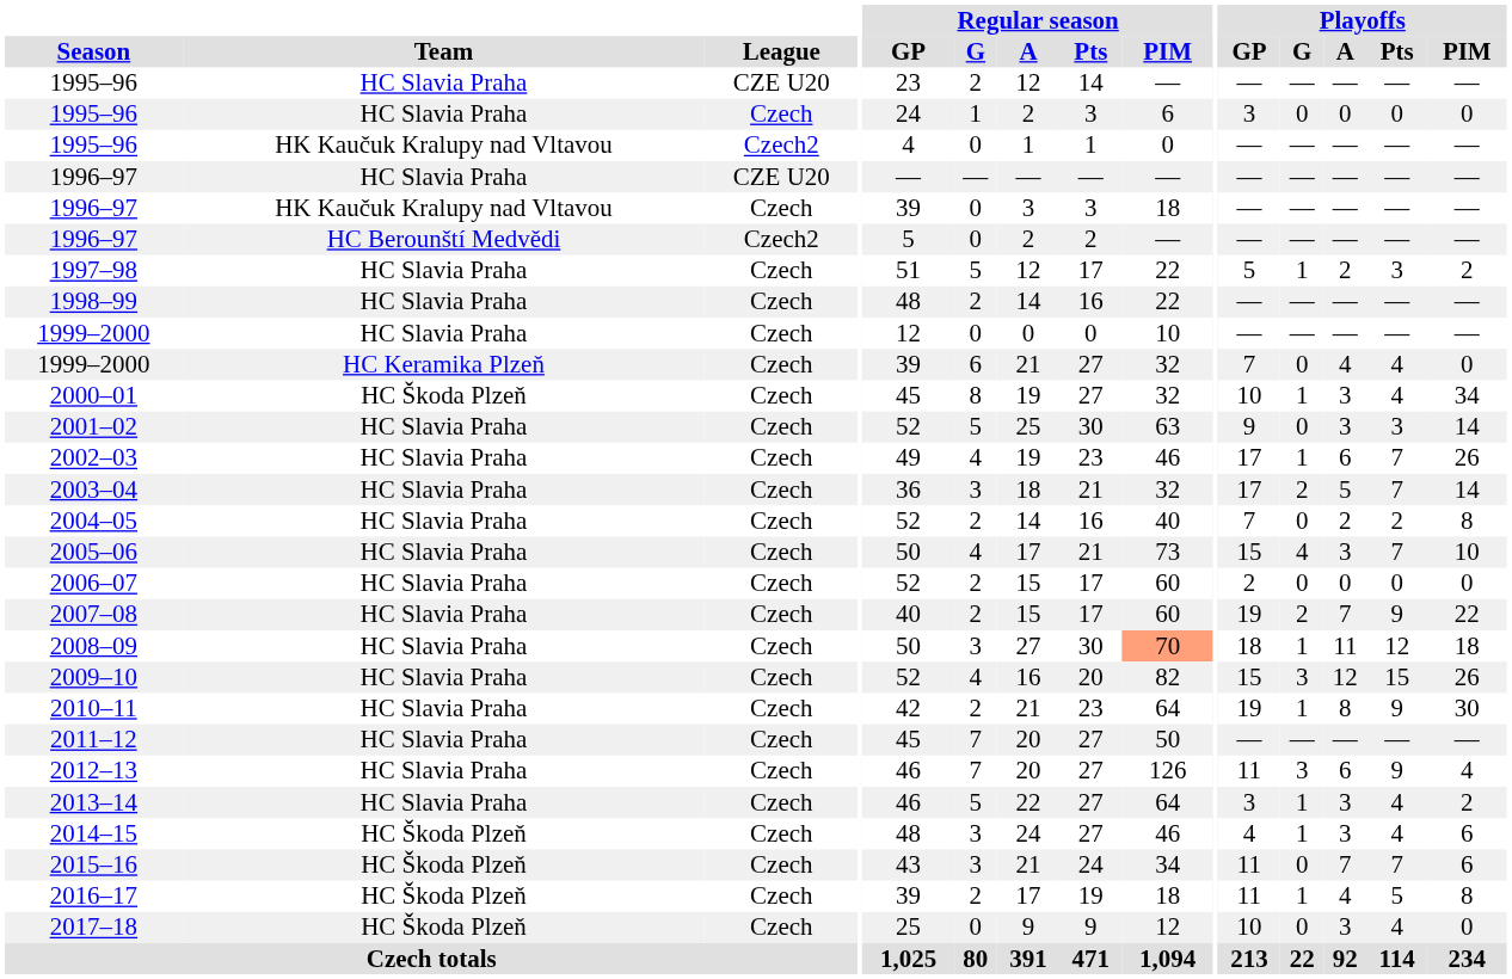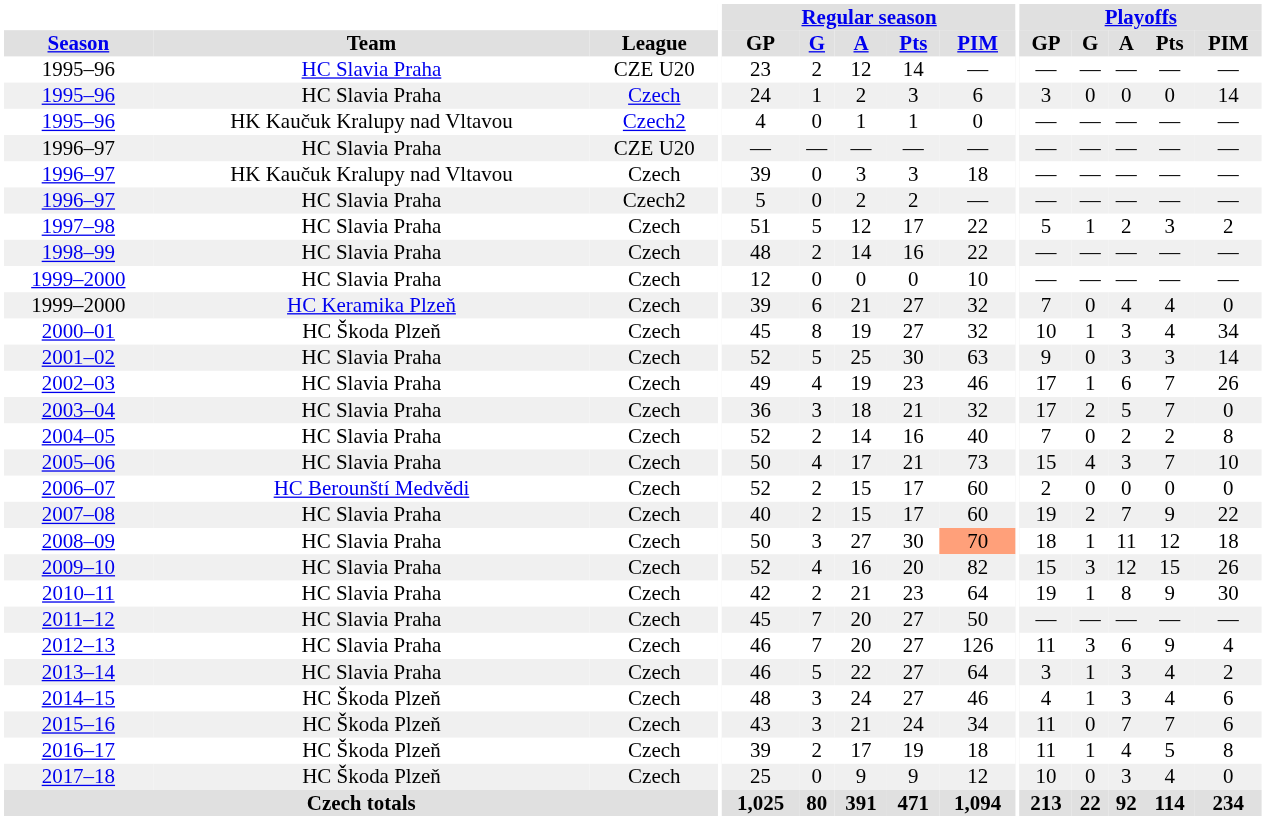 <table border="0" cellpadding="1" cellspacing="0" style="text-align:center; width:60em">
 <tr bgcolor="#e0e0e0">
 <th colspan="3" bgcolor="#ffffff"></th>
 <th rowspan="99" bgcolor="#ffffff"></th>
 <th colspan="5"><a href='#'>Regular season</a></th>
 <th rowspan="99" bgcolor="#ffffff"></th>
 <th colspan="5"><a href='#'>Playoffs</a></th>
 </tr>
 <tr bgcolor="#e0e0e0">
 <th><a href='#'>Season</a></th>
 <th>Team</th>
 <th>League</th>
 <th>GP</th>
 <th><a href='#'>G</a></th>
 <th><a href='#'>A</a></th>
 <th><a href='#'>Pts</a></th>
 <th><a href='#'>PIM</a></th>
 <th>GP</th>
 <th>G</th>
 <th>A</th>
 <th>Pts</th>
 <th>PIM</th>
 </tr>
 <tr>
 <td>1995–96</td>
 <td><a href='#'>HC Slavia Praha</a></td>
 <td>CZE U20</td>
 <td>23</td>
 <td>2</td>
 <td>12</td>
 <td>14</td>
 <td>—</td>
 <td>—</td>
 <td>—</td>
 <td>—</td>
 <td>—</td>
 <td>—</td>
 </tr>
 <tr bgcolor="#f0f0f0">
 <td><a href='#'>1995–96</a></td>
 <td>HC Slavia Praha</td>
 <td><a href='#'>Czech</a></td>
 <td>24</td>
 <td>1</td>
 <td>2</td>
 <td>3</td>
 <td>6</td>
 <td>3</td>
 <td>0</td>
 <td>0</td>
 <td>0</td>
-<td>0</td>
+<td>14</td>
 </tr>
 <tr>
 <td><a href='#'>1995–96</a></td>
 <td>HK Kaučuk Kralupy nad Vltavou</td>
 <td><a href='#'>Czech2</a></td>
 <td>4</td>
 <td>0</td>
 <td>1</td>
 <td>1</td>
 <td>0</td>
 <td>—</td>
 <td>—</td>
 <td>—</td>
 <td>—</td>
 <td>—</td>
 </tr>
 <tr bgcolor="#f0f0f0">
 <td>1996–97</td>
 <td>HC Slavia Praha</td>
 <td>CZE U20</td>
 <td>—</td>
 <td>—</td>
 <td>—</td>
 <td>—</td>
 <td>—</td>
 <td>—</td>
 <td>—</td>
 <td>—</td>
 <td>—</td>
 <td>—</td>
 </tr>
 <tr>
 <td><a href='#'>1996–97</a></td>
 <td>HK Kaučuk Kralupy nad Vltavou</td>
 <td>Czech</td>
 <td>39</td>
 <td>0</td>
 <td>3</td>
 <td>3</td>
 <td>18</td>
 <td>—</td>
 <td>—</td>
 <td>—</td>
 <td>—</td>
 <td>—</td>
 </tr>
 <tr bgcolor="#f0f0f0">
 <td><a href='#'>1996–97</a></td>
-<td><a href='#'>HC Berounští Medvědi</a></td>
+<td>HC Slavia Praha</td>
 <td>Czech2</td>
 <td>5</td>
 <td>0</td>
 <td>2</td>
 <td>2</td>
 <td>—</td>
 <td>—</td>
 <td>—</td>
 <td>—</td>
 <td>—</td>
 <td>—</td>
 </tr>
 <tr>
 <td><a href='#'>1997–98</a></td>
 <td>HC Slavia Praha</td>
 <td>Czech</td>
 <td>51</td>
 <td>5</td>
 <td>12</td>
 <td>17</td>
 <td>22</td>
 <td>5</td>
 <td>1</td>
 <td>2</td>
 <td>3</td>
 <td>2</td>
 </tr>
 <tr bgcolor="#f0f0f0">
 <td><a href='#'>1998–99</a></td>
 <td>HC Slavia Praha</td>
 <td>Czech</td>
 <td>48</td>
 <td>2</td>
 <td>14</td>
 <td>16</td>
 <td>22</td>
 <td>—</td>
 <td>—</td>
 <td>—</td>
 <td>—</td>
 <td>—</td>
 </tr>
 <tr>
 <td><a href='#'>1999–2000</a></td>
 <td>HC Slavia Praha</td>
 <td>Czech</td>
 <td>12</td>
 <td>0</td>
 <td>0</td>
 <td>0</td>
 <td>10</td>
 <td>—</td>
 <td>—</td>
 <td>—</td>
 <td>—</td>
 <td>—</td>
 </tr>
 <tr bgcolor="#f0f0f0">
 <td>1999–2000</td>
 <td><a href='#'>HC Keramika Plzeň</a></td>
 <td>Czech</td>
 <td>39</td>
 <td>6</td>
 <td>21</td>
 <td>27</td>
 <td>32</td>
 <td>7</td>
 <td>0</td>
 <td>4</td>
 <td>4</td>
 <td>0</td>
 </tr>
 <tr>
 <td><a href='#'>2000–01</a></td>
 <td>HC Škoda Plzeň</td>
 <td>Czech</td>
 <td>45</td>
 <td>8</td>
 <td>19</td>
 <td>27</td>
 <td>32</td>
 <td>10</td>
 <td>1</td>
 <td>3</td>
 <td>4</td>
 <td>34</td>
 </tr>
 <tr bgcolor="#f0f0f0">
 <td><a href='#'>2001–02</a></td>
 <td>HC Slavia Praha</td>
 <td>Czech</td>
 <td>52</td>
 <td>5</td>
 <td>25</td>
 <td>30</td>
 <td>63</td>
 <td>9</td>
 <td>0</td>
 <td>3</td>
 <td>3</td>
 <td>14</td>
 </tr>
 <tr>
 <td><a href='#'>2002–03</a></td>
 <td>HC Slavia Praha</td>
 <td>Czech</td>
 <td>49</td>
 <td>4</td>
 <td>19</td>
 <td>23</td>
 <td>46</td>
 <td>17</td>
 <td>1</td>
 <td>6</td>
 <td>7</td>
 <td>26</td>
 </tr>
 <tr bgcolor="#f0f0f0">
 <td><a href='#'>2003–04</a></td>
 <td>HC Slavia Praha</td>
 <td>Czech</td>
 <td>36</td>
 <td>3</td>
 <td>18</td>
 <td>21</td>
 <td>32</td>
 <td>17</td>
 <td>2</td>
 <td>5</td>
 <td>7</td>
-<td>14</td>
+<td>0</td>
 </tr>
 <tr>
 <td><a href='#'>2004–05</a></td>
 <td>HC Slavia Praha</td>
 <td>Czech</td>
 <td>52</td>
 <td>2</td>
 <td>14</td>
 <td>16</td>
 <td>40</td>
 <td>7</td>
 <td>0</td>
 <td>2</td>
 <td>2</td>
 <td>8</td>
 </tr>
 <tr bgcolor="#f0f0f0">
 <td><a href='#'>2005–06</a></td>
 <td>HC Slavia Praha</td>
 <td>Czech</td>
 <td>50</td>
 <td>4</td>
 <td>17</td>
 <td>21</td>
 <td>73</td>
 <td>15</td>
 <td>4</td>
 <td>3</td>
 <td>7</td>
 <td>10</td>
 </tr>
 <tr>
 <td><a href='#'>2006–07</a></td>
-<td>HC Slavia Praha</td>
+<td><a href='#'>HC Berounští Medvědi</a></td>
 <td>Czech</td>
 <td>52</td>
 <td>2</td>
 <td>15</td>
 <td>17</td>
 <td>60</td>
 <td>2</td>
 <td>0</td>
 <td>0</td>
 <td>0</td>
 <td>0</td>
 </tr>
 <tr bgcolor="#f0f0f0">
 <td><a href='#'>2007–08</a></td>
 <td>HC Slavia Praha</td>
 <td>Czech</td>
 <td>40</td>
 <td>2</td>
 <td>15</td>
 <td>17</td>
 <td>60</td>
 <td>19</td>
 <td>2</td>
 <td>7</td>
 <td>9</td>
 <td>22</td>
 </tr>
 <tr>
 <td><a href='#'>2008–09</a></td>
 <td>HC Slavia Praha</td>
 <td>Czech</td>
 <td>50</td>
 <td>3</td>
 <td>27</td>
 <td>30</td>
 <td style="background: lightsalmon;">70</td>
 <td>18</td>
 <td>1</td>
 <td>11</td>
 <td>12</td>
 <td>18</td>
 </tr>
 <tr bgcolor="#f0f0f0">
 <td><a href='#'>2009–10</a></td>
 <td>HC Slavia Praha</td>
 <td>Czech</td>
 <td>52</td>
 <td>4</td>
 <td>16</td>
 <td>20</td>
 <td>82</td>
 <td>15</td>
 <td>3</td>
 <td>12</td>
 <td>15</td>
 <td>26</td>
 </tr>
 <tr>
 <td><a href='#'>2010–11</a></td>
 <td>HC Slavia Praha</td>
 <td>Czech</td>
 <td>42</td>
 <td>2</td>
 <td>21</td>
 <td>23</td>
 <td>64</td>
 <td>19</td>
 <td>1</td>
 <td>8</td>
 <td>9</td>
 <td>30</td>
 </tr>
 <tr bgcolor="#f0f0f0">
 <td><a href='#'>2011–12</a></td>
 <td>HC Slavia Praha</td>
 <td>Czech</td>
 <td>45</td>
 <td>7</td>
 <td>20</td>
 <td>27</td>
 <td>50</td>
 <td>—</td>
 <td>—</td>
 <td>—</td>
 <td>—</td>
 <td>—</td>
 </tr>
 <tr>
 <td><a href='#'>2012–13</a></td>
 <td>HC Slavia Praha</td>
 <td>Czech</td>
 <td>46</td>
 <td>7</td>
 <td>20</td>
 <td>27</td>
 <td>126</td>
 <td>11</td>
 <td>3</td>
 <td>6</td>
 <td>9</td>
 <td>4</td>
 </tr>
 <tr bgcolor="#f0f0f0">
 <td><a href='#'>2013–14</a></td>
 <td>HC Slavia Praha</td>
 <td>Czech</td>
 <td>46</td>
 <td>5</td>
 <td>22</td>
 <td>27</td>
 <td>64</td>
 <td>3</td>
 <td>1</td>
 <td>3</td>
 <td>4</td>
 <td>2</td>
 </tr>
 <tr>
 <td><a href='#'>2014–15</a></td>
 <td>HC Škoda Plzeň</td>
 <td>Czech</td>
 <td>48</td>
 <td>3</td>
 <td>24</td>
 <td>27</td>
 <td>46</td>
 <td>4</td>
 <td>1</td>
 <td>3</td>
 <td>4</td>
 <td>6</td>
 </tr>
 <tr bgcolor="#f0f0f0">
 <td><a href='#'>2015–16</a></td>
 <td>HC Škoda Plzeň</td>
 <td>Czech</td>
 <td>43</td>
 <td>3</td>
 <td>21</td>
 <td>24</td>
 <td>34</td>
 <td>11</td>
 <td>0</td>
 <td>7</td>
 <td>7</td>
 <td>6</td>
 </tr>
 <tr>
 <td><a href='#'>2016–17</a></td>
 <td>HC Škoda Plzeň</td>
 <td>Czech</td>
 <td>39</td>
 <td>2</td>
 <td>17</td>
 <td>19</td>
 <td>18</td>
 <td>11</td>
 <td>1</td>
 <td>4</td>
 <td>5</td>
 <td>8</td>
 </tr>
 <tr bgcolor="#f0f0f0">
 <td><a href='#'>2017–18</a></td>
 <td>HC Škoda Plzeň</td>
 <td>Czech</td>
 <td>25</td>
 <td>0</td>
 <td>9</td>
 <td>9</td>
 <td>12</td>
 <td>10</td>
 <td>0</td>
 <td>3</td>
 <td>4</td>
 <td>0</td>
 </tr>
 <tr bgcolor="#e0e0e0">
 <th colspan="3">Czech totals</th>
 <th>1,025</th>
 <th>80</th>
 <th>391</th>
 <th>471</th>
 <th>1,094</th>
 <th>213</th>
 <th>22</th>
 <th>92</th>
 <th>114</th>
 <th>234</th>
 </tr>
 </table>
